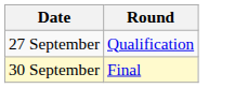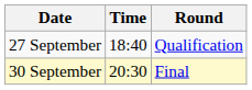 <table class="wikitable">
 <tr>
 <th>Date</th>
+<th>Time</th>
 <th>Round</th>
 </tr>
 <tr>
 <td>27 September</td>
+<td>18:40</td>
 <td><a href='#'>Qualification</a></td>
 </tr>
 <tr style=background:lemonchiffon>
 <td>30 September</td>
+<td>20:30</td>
 <td><a href='#'>Final</a></td>
 </tr>
 </table>
